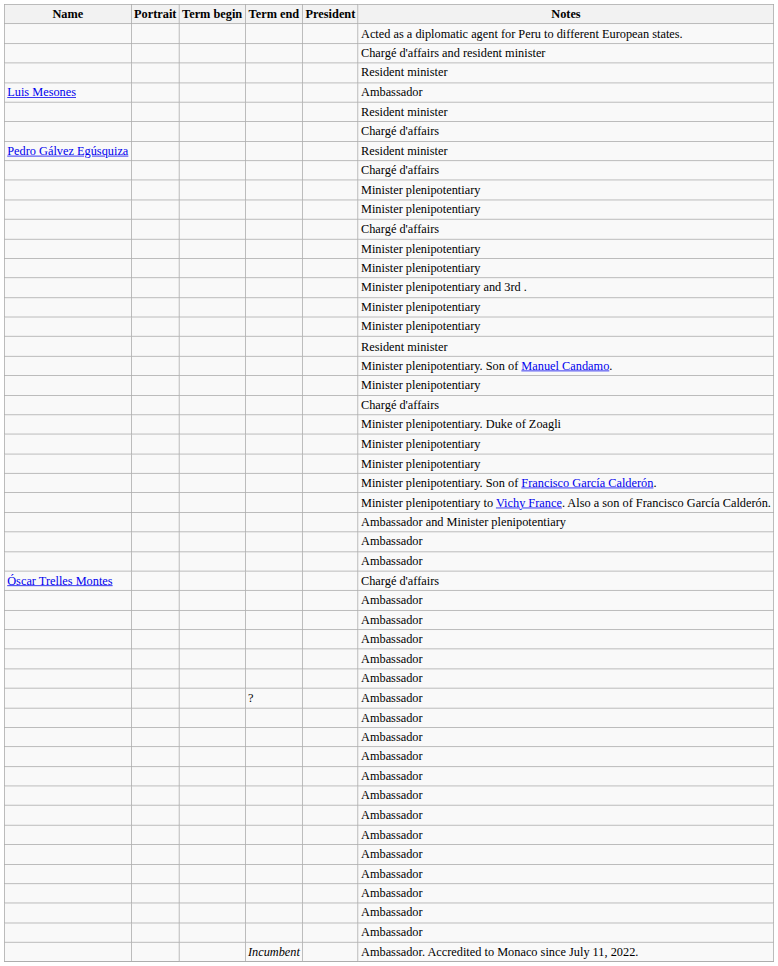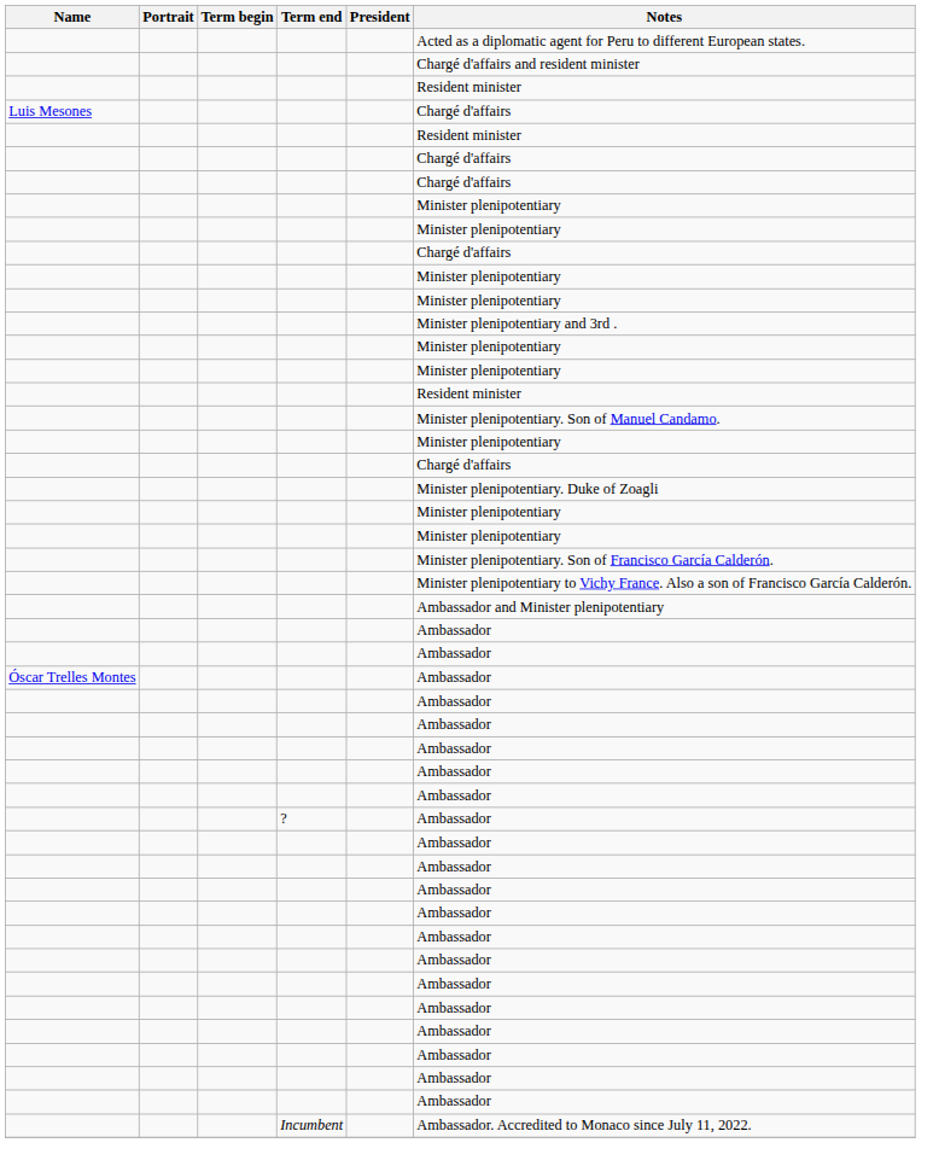 <table class="wikitable sortable"  text-align:center;">
 <tr>
 <th>Name</th>
 <th class="unsortable">Portrait</th>
 <th>Term begin</th>
 <th>Term end</th>
 <th>President</th>
 <th class="unsortable">Notes</th>
 </tr>
 <tr>
 <td></td>
 <td></td>
 <td></td>
 <td></td>
 <td></td>
 <td>Acted as a diplomatic agent for Peru to different European states.</td>
 </tr>
 <tr>
 <td></td>
 <td></td>
 <td></td>
 <td></td>
 <td></td>
 <td>Chargé d'affairs and resident minister</td>
 </tr>
 <tr>
 <td></td>
 <td></td>
 <td></td>
 <td></td>
 <td></td>
 <td>Resident minister</td>
 </tr>
 <tr>
 <td><a href='#'>Luis Mesones</a></td>
 <td></td>
 <td></td>
 <td></td>
 <td></td>
-<td>Ambassador</td>
+<td>Chargé d'affairs</td>
 </tr>
 <tr>
 <td></td>
 <td></td>
 <td></td>
 <td></td>
 <td></td>
 <td>Resident minister</td>
 </tr>
 <tr>
 <td></td>
 <td></td>
 <td></td>
 <td></td>
 <td></td>
 <td>Chargé d'affairs</td>
-</tr>
-<tr>
-<td><a href='#'>Pedro Gálvez Egúsquiza</a></td>
-<td></td>
-<td></td>
-<td></td>
-<td></td>
-<td>Resident minister</td>
 </tr>
 <tr>
 <td></td>
 <td></td>
 <td></td>
 <td></td>
 <td></td>
 <td>Chargé d'affairs</td>
 </tr>
 <tr>
 <td></td>
 <td></td>
 <td></td>
 <td></td>
 <td></td>
 <td>Minister plenipotentiary</td>
 </tr>
 <tr>
 <td></td>
 <td></td>
 <td></td>
 <td></td>
 <td></td>
 <td>Minister plenipotentiary</td>
 </tr>
 <tr>
 <td></td>
 <td></td>
 <td></td>
 <td></td>
 <td></td>
 <td>Chargé d'affairs</td>
 </tr>
 <tr>
 <td></td>
 <td></td>
 <td></td>
 <td></td>
 <td></td>
 <td>Minister plenipotentiary</td>
 </tr>
 <tr>
 <td></td>
 <td></td>
 <td></td>
 <td></td>
 <td></td>
 <td>Minister plenipotentiary</td>
 </tr>
 <tr>
 <td></td>
 <td></td>
 <td></td>
 <td></td>
 <td></td>
 <td>Minister plenipotentiary and 3rd .</td>
 </tr>
 <tr>
 <td></td>
 <td></td>
 <td></td>
 <td></td>
 <td></td>
 <td>Minister plenipotentiary</td>
 </tr>
 <tr>
 <td></td>
 <td></td>
 <td></td>
 <td></td>
 <td></td>
 <td>Minister plenipotentiary</td>
 </tr>
 <tr>
 <td></td>
 <td></td>
 <td></td>
 <td></td>
 <td></td>
 <td>Resident minister</td>
 </tr>
 <tr>
 <td></td>
 <td></td>
 <td></td>
 <td></td>
 <td></td>
 <td>Minister plenipotentiary. Son of <a href='#'>Manuel Candamo</a>.</td>
 </tr>
 <tr>
 <td></td>
 <td></td>
 <td></td>
 <td></td>
 <td></td>
 <td>Minister plenipotentiary</td>
 </tr>
 <tr>
 <td></td>
 <td></td>
 <td></td>
 <td></td>
 <td></td>
 <td>Chargé d'affairs</td>
 </tr>
 <tr>
 <td></td>
 <td></td>
 <td></td>
 <td></td>
 <td></td>
 <td>Minister plenipotentiary. Duke of Zoagli</td>
 </tr>
 <tr>
 <td></td>
 <td></td>
 <td></td>
 <td></td>
 <td></td>
 <td>Minister plenipotentiary</td>
 </tr>
 <tr>
 <td></td>
 <td></td>
 <td></td>
 <td></td>
 <td></td>
 <td>Minister plenipotentiary</td>
 </tr>
 <tr>
 <td></td>
 <td></td>
 <td></td>
 <td></td>
 <td></td>
 <td>Minister plenipotentiary. Son of <a href='#'>Francisco García Calderón</a>.</td>
 </tr>
 <tr>
 <td></td>
 <td></td>
 <td></td>
 <td></td>
 <td></td>
 <td>Minister plenipotentiary to <a href='#'>Vichy France</a>. Also a son of Francisco García Calderón.</td>
 </tr>
 <tr>
 <td></td>
 <td></td>
 <td></td>
 <td></td>
 <td></td>
 <td>Ambassador and Minister plenipotentiary</td>
 </tr>
 <tr>
 <td></td>
 <td></td>
 <td></td>
 <td></td>
 <td></td>
 <td>Ambassador</td>
 </tr>
 <tr>
 <td></td>
 <td></td>
 <td></td>
 <td></td>
 <td></td>
 <td>Ambassador</td>
 </tr>
 <tr>
 <td><a href='#'>Óscar Trelles Montes</a></td>
 <td></td>
 <td></td>
 <td></td>
 <td></td>
-<td>Chargé d'affairs</td>
+<td>Ambassador</td>
 </tr>
 <tr>
 <td></td>
 <td></td>
 <td></td>
 <td></td>
 <td></td>
 <td>Ambassador</td>
 </tr>
 <tr>
 <td></td>
 <td></td>
 <td></td>
 <td></td>
 <td></td>
 <td>Ambassador</td>
 </tr>
 <tr>
 <td></td>
 <td></td>
 <td></td>
 <td></td>
 <td></td>
 <td>Ambassador</td>
 </tr>
 <tr>
 <td></td>
 <td></td>
 <td></td>
 <td></td>
 <td></td>
 <td>Ambassador</td>
 </tr>
 <tr>
 <td></td>
 <td></td>
 <td></td>
 <td></td>
 <td></td>
 <td>Ambassador</td>
 </tr>
 <tr>
 <td></td>
 <td></td>
 <td></td>
 <td>?</td>
 <td></td>
 <td>Ambassador</td>
 </tr>
 <tr>
 <td></td>
 <td></td>
 <td></td>
 <td></td>
 <td></td>
 <td>Ambassador</td>
 </tr>
 <tr>
 <td></td>
 <td></td>
 <td></td>
 <td></td>
 <td></td>
 <td>Ambassador</td>
 </tr>
 <tr>
 <td></td>
 <td></td>
 <td></td>
 <td></td>
 <td></td>
 <td>Ambassador</td>
 </tr>
 <tr>
 <td></td>
 <td></td>
 <td></td>
 <td></td>
 <td></td>
 <td>Ambassador</td>
 </tr>
 <tr>
 <td></td>
 <td></td>
 <td></td>
 <td></td>
 <td></td>
 <td>Ambassador</td>
 </tr>
 <tr>
 <td></td>
 <td></td>
 <td></td>
 <td></td>
 <td></td>
 <td>Ambassador</td>
 </tr>
 <tr>
 <td></td>
 <td></td>
 <td></td>
 <td></td>
 <td></td>
 <td>Ambassador</td>
 </tr>
 <tr>
 <td></td>
 <td></td>
 <td></td>
 <td></td>
 <td></td>
 <td>Ambassador</td>
 </tr>
 <tr>
 <td></td>
 <td></td>
 <td></td>
 <td></td>
 <td></td>
 <td>Ambassador</td>
 </tr>
 <tr>
 <td></td>
 <td></td>
 <td></td>
 <td></td>
 <td></td>
 <td>Ambassador</td>
 </tr>
 <tr>
 <td></td>
 <td></td>
 <td></td>
 <td></td>
 <td></td>
 <td>Ambassador</td>
 </tr>
 <tr>
 <td></td>
 <td></td>
 <td></td>
 <td></td>
 <td></td>
 <td>Ambassador</td>
 </tr>
 <tr>
 <td></td>
 <td></td>
 <td></td>
 <td><em>Incumbent</em></td>
 <td></td>
 <td>Ambassador. Accredited to Monaco since July 11, 2022.</td>
 </tr>
 <tr>
 </tr>
 </table>
